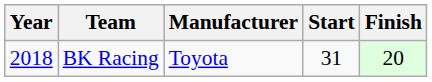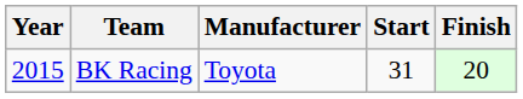 <table class="wikitable" style="font-size: 90%;">
 <tr>
 <th>Year</th>
 <th>Team</th>
 <th>Manufacturer</th>
 <th>Start</th>
 <th>Finish</th>
 </tr>
 <tr>
-<td><a href='#'>2018</a></td>
+<td><a href='#'>2015</a></td>
 <td><a href='#'>BK Racing</a></td>
 <td><a href='#'>Toyota</a></td>
 <td align=center>31</td>
 <td align=center style="background:#DFFFDF;">20</td>
 </tr>
 </table>
